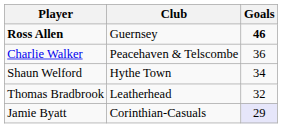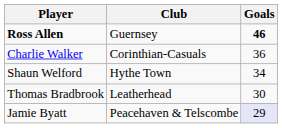 <table class="wikitable">
 <tr>
 <th>Player</th>
 <th>Club</th>
 <th>Goals</th>
 </tr>
 <tr>
 <td><strong>Ross Allen</strong></td>
 <td>Guernsey</td>
 <td align="center"><strong>46</strong></td>
 </tr>
 <tr>
 <td><a href='#'>Charlie Walker</a></td>
-<td>Peacehaven & Telscombe</td>
+<td>Corinthian-Casuals</td>
 <td align="center">36</td>
 </tr>
 <tr>
 <td>Shaun Welford</td>
 <td>Hythe Town</td>
 <td align="center">34</td>
 </tr>
 <tr>
 <td>Thomas Bradbrook</td>
 <td>Leatherhead</td>
-<td align="center">32</td>
+<td align="center">30</td>
 </tr>
 <tr>
 <td>Jamie Byatt</td>
-<td>Corinthian-Casuals</td>
+<td>Peacehaven & Telscombe</td>
 <td align="center" style="background: lavender;">29</td>
 </tr>
 </table>
